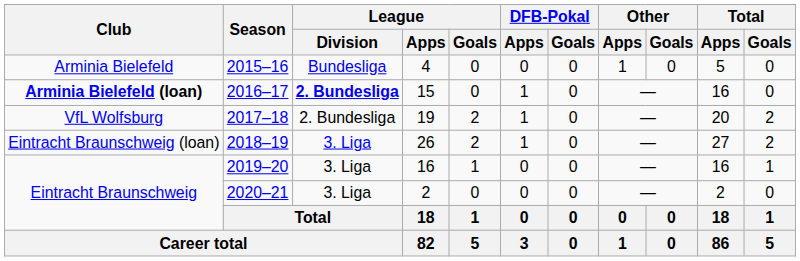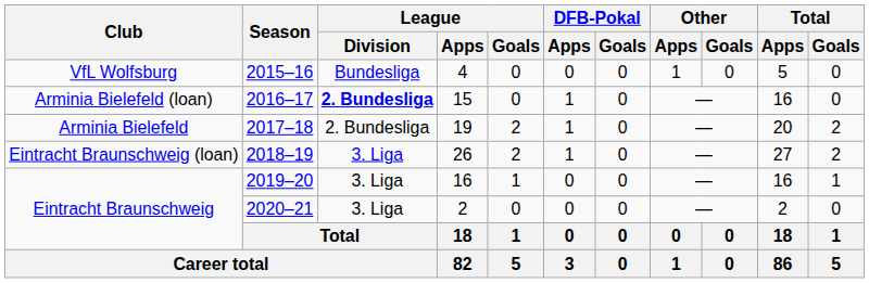 <table class="wikitable" style="text-align:center">
 <tr>
 <th rowspan="2">Club</th>
 <th rowspan="2">Season</th>
 <th colspan="3">League</th>
 <th colspan="2"><a href='#'>DFB-Pokal</a></th>
 <th colspan="2">Other</th>
 <th colspan="2">Total</th>
 </tr>
 <tr>
 <th>Division</th>
 <th>Apps</th>
 <th>Goals</th>
 <th>Apps</th>
 <th>Goals</th>
 <th>Apps</th>
 <th>Goals</th>
 <th>Apps</th>
 <th>Goals</th>
 </tr>
 <tr>
-<td><a href='#'>Arminia Bielefeld</a></td>
+<td><a href='#'>VfL Wolfsburg</a></td>
 <td><a href='#'>2015–16</a></td>
 <td><a href='#'>Bundesliga</a></td>
 <td>4</td>
 <td>0</td>
 <td>0</td>
 <td>0</td>
 <td>1</td>
 <td>0</td>
 <td>5</td>
 <td>0</td>
 </tr>
 <tr>
-<td><strong><a href='#'>Arminia Bielefeld</a> (loan)</strong></td>
+<td><a href='#'>Arminia Bielefeld</a> (loan)</td>
 <td><a href='#'>2016–17</a></td>
 <td><strong><a href='#'>2. Bundesliga</a></strong></td>
 <td>15</td>
 <td>0</td>
 <td>1</td>
 <td>0</td>
 <td colspan="2">—</td>
 <td>16</td>
 <td>0</td>
 </tr>
 <tr>
-<td><a href='#'>VfL Wolfsburg</a></td>
+<td><a href='#'>Arminia Bielefeld</a></td>
 <td><a href='#'>2017–18</a></td>
 <td>2. Bundesliga</td>
 <td>19</td>
 <td>2</td>
 <td>1</td>
 <td>0</td>
 <td colspan="2">—</td>
 <td>20</td>
 <td>2</td>
 </tr>
 <tr>
 <td><a href='#'>Eintracht Braunschweig</a> (loan)</td>
 <td><a href='#'>2018–19</a></td>
 <td><a href='#'>3. Liga</a></td>
 <td>26</td>
 <td>2</td>
 <td>1</td>
 <td>0</td>
 <td colspan="2">—</td>
 <td>27</td>
 <td>2</td>
 </tr>
 <tr>
 <td rowspan="3"><a href='#'>Eintracht Braunschweig</a></td>
 <td><a href='#'>2019–20</a></td>
 <td>3. Liga</td>
 <td>16</td>
 <td>1</td>
 <td>0</td>
 <td>0</td>
 <td colspan="2">—</td>
 <td>16</td>
 <td>1</td>
 </tr>
 <tr>
 <td><a href='#'>2020–21</a></td>
 <td>3. Liga</td>
 <td>2</td>
 <td>0</td>
 <td>0</td>
 <td>0</td>
 <td colspan="2">—</td>
 <td>2</td>
 <td>0</td>
 </tr>
 <tr>
 <th colspan="2">Total</th>
 <th>18</th>
 <th>1</th>
 <th>0</th>
 <th>0</th>
 <th>0</th>
 <th>0</th>
 <th>18</th>
 <th>1</th>
 </tr>
 <tr>
 <th colspan="3">Career total</th>
 <th>82</th>
 <th>5</th>
 <th>3</th>
 <th>0</th>
 <th>1</th>
 <th>0</th>
 <th>86</th>
 <th>5</th>
 </tr>
 </table>
